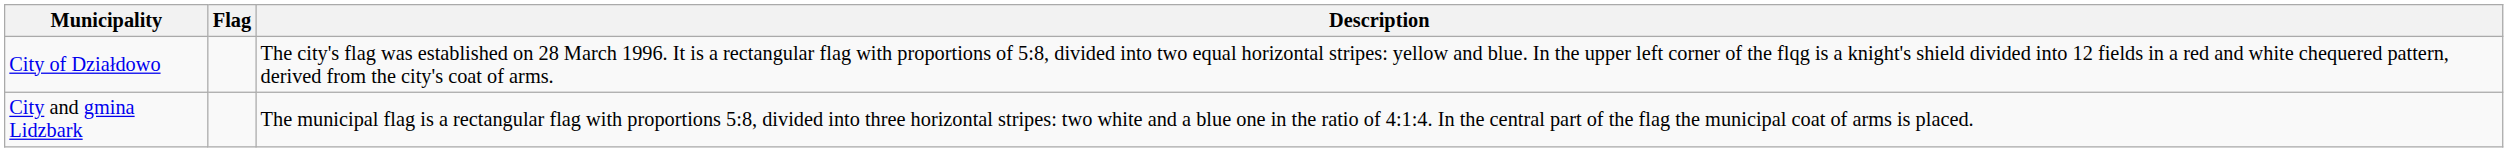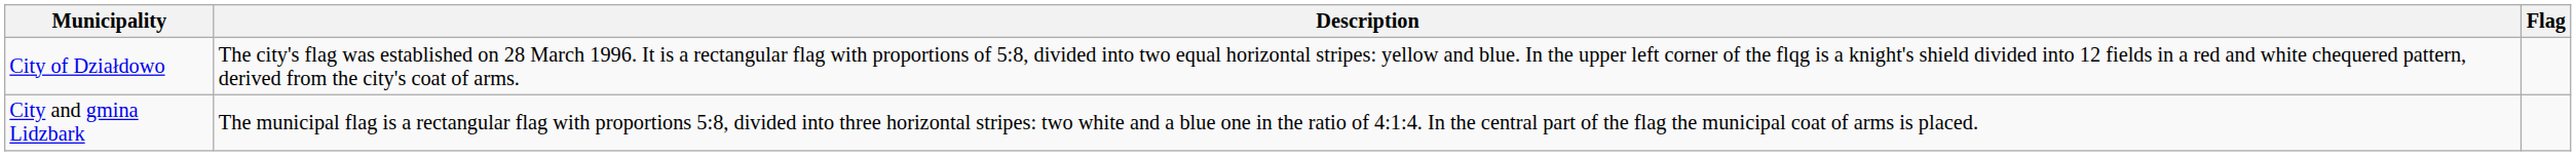 <table class="wikitable">
 <tr>
 <th>Municipality</th>
+<th>Description</th>
 <th>Flag</th>
-<th>Description</th>
 </tr>
 <tr>
 <td><a href='#'>City of Działdowo</a></td>
+<td>The city's flag was established on 28 March 1996. It is a rectangular flag with proportions of 5:8, divided into two equal horizontal stripes: yellow and blue. In the upper left corner of the flqg is a knight's shield divided into 12 fields in a red and white chequered pattern, derived from the city's coat of arms.</td>
 <td></td>
-<td>The city's flag was established on 28 March 1996. It is a rectangular flag with proportions of 5:8, divided into two equal horizontal stripes: yellow and blue. In the upper left corner of the flqg is a knight's shield divided into 12 fields in a red and white chequered pattern, derived from the city's coat of arms.</td>
 </tr>
 <tr>
 <td><a href='#'>City</a> and <a href='#'>gmina Lidzbark</a></td>
+<td>The municipal flag is a rectangular flag with proportions 5:8, divided into three horizontal stripes: two white and a blue one in the ratio of 4:1:4. In the central part of the flag the municipal coat of arms is placed.</td>
 <td></td>
-<td>The municipal flag is a rectangular flag with proportions 5:8, divided into three horizontal stripes: two white and a blue one in the ratio of 4:1:4. In the central part of the flag the municipal coat of arms is placed.</td>
 </tr>
 </table>
